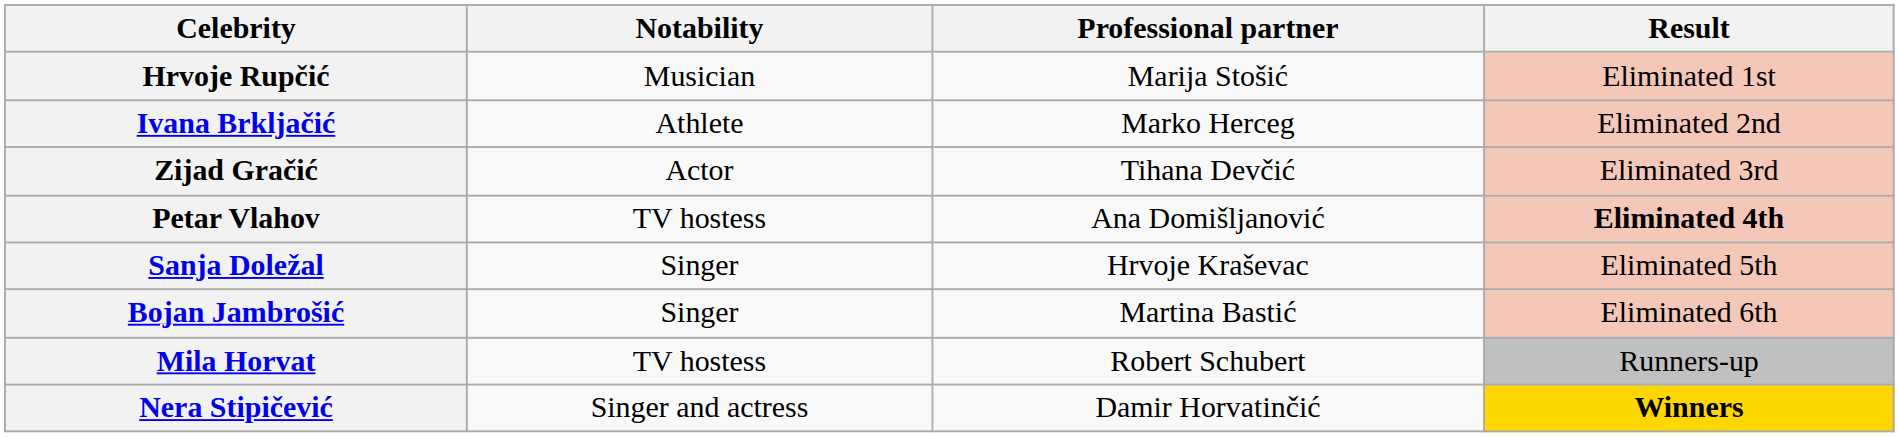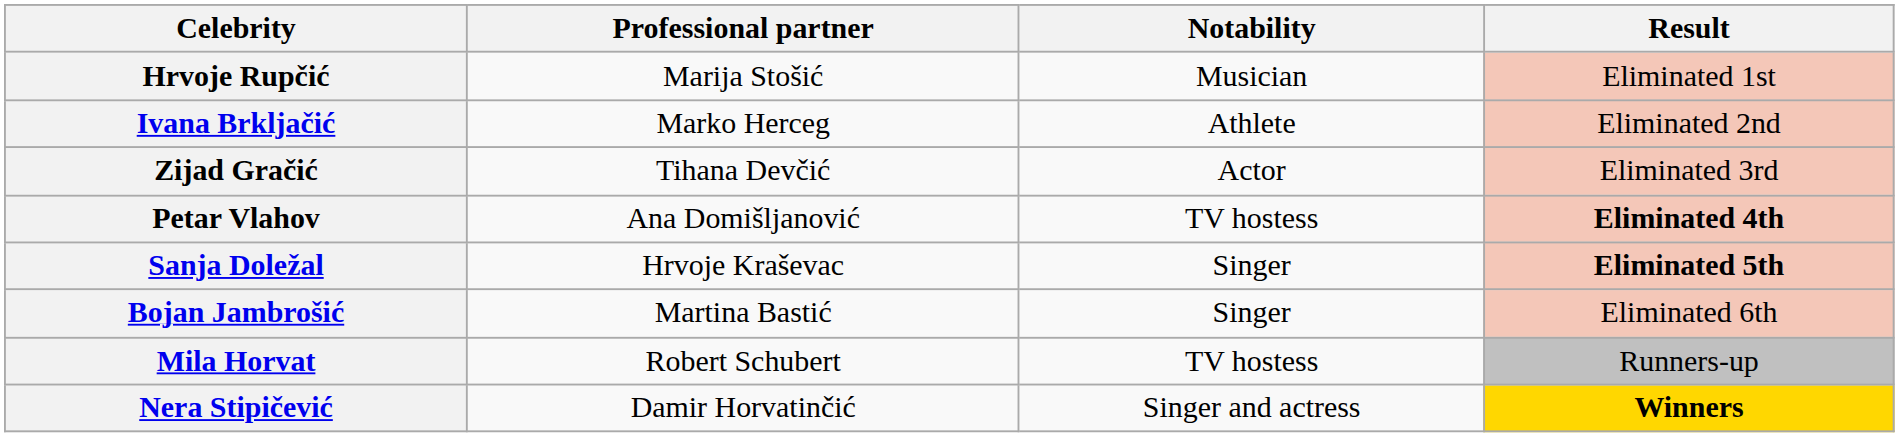 <table class="wikitable sortable" style="text-align:center; width:80%">
 <tr>
 <th scope="col">Celebrity</th>
+<th scope="col">Professional partner</th>
 <th scope="col" class="unsortable">Notability</th>
-<th scope="col">Professional partner</th>
 <th scope="col">Result</th>
 </tr>
 <tr>
 <th scope="row">Hrvoje Rupčić</th>
+<td>Marija Stošić</td>
 <td>Musician</td>
-<td>Marija Stošić</td>
 <td bgcolor="f4c7b8">Eliminated 1st</td>
 </tr>
 <tr>
 <th scope="row"><a href='#'>Ivana Brkljačić</a></th>
+<td>Marko Herceg</td>
 <td>Athlete</td>
-<td>Marko Herceg</td>
 <td bgcolor="f4c7b8">Eliminated 2nd</td>
 </tr>
 <tr>
 <th scope="row">Zijad Gračić</th>
+<td>Tihana Devčić</td>
 <td>Actor</td>
-<td>Tihana Devčić</td>
 <td bgcolor="f4c7b8">Eliminated 3rd</td>
 </tr>
 <tr>
 <th scope="row">Petar Vlahov</th>
+<td>Ana Domišljanović</td>
 <td>TV hostess</td>
-<td>Ana Domišljanović</td>
 <td bgcolor="f4c7b8"><strong>Eliminated 4th</strong></td>
 </tr>
 <tr>
 <th scope="row"><a href='#'>Sanja Doležal</a></th>
+<td>Hrvoje Kraševac</td>
 <td>Singer</td>
-<td>Hrvoje Kraševac</td>
-<td bgcolor="f4c7b8">Eliminated 5th</td>
+<td bgcolor="f4c7b8"><strong>Eliminated 5th</strong></td>
 </tr>
 <tr>
 <th scope="row"><a href='#'>Bojan Jambrošić</a></th>
+<td>Martina Bastić</td>
 <td>Singer</td>
-<td>Martina Bastić</td>
 <td bgcolor="f4c7b8">Eliminated 6th</td>
 </tr>
 <tr>
 <th scope="row"><a href='#'>Mila Horvat</a></th>
+<td>Robert Schubert</td>
 <td>TV hostess</td>
-<td>Robert Schubert</td>
 <td bgcolor="silver">Runners-up</td>
 </tr>
 <tr>
 <th scope="row"><a href='#'>Nera Stipičević</a></th>
+<td>Damir Horvatinčić</td>
 <td>Singer and actress</td>
-<td>Damir Horvatinčić</td>
 <td bgcolor="gold"><strong>Winners</strong></td>
 </tr>
 </table>
